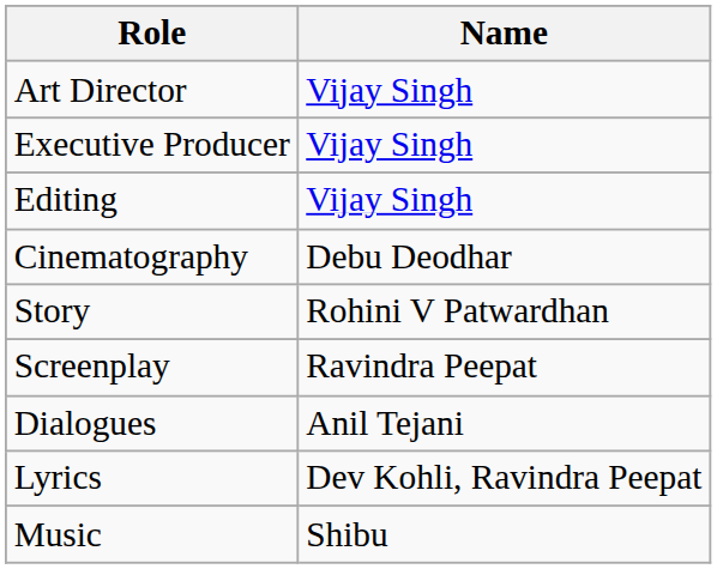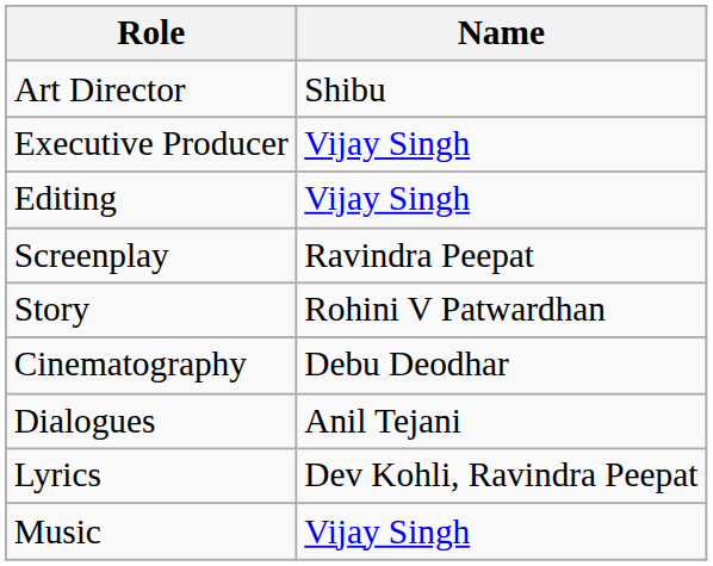 <table class="wikitable">
 <tr>
 <th>Role</th>
 <th>Name</th>
 </tr>
 <tr>
 <td>Art Director</td>
-<td><a href='#'>Vijay Singh</a></td>
+<td>Shibu</td>
 </tr>
 <tr>
 <td>Executive Producer</td>
 <td><a href='#'>Vijay Singh</a></td>
 </tr>
 <tr>
 <td>Editing</td>
 <td><a href='#'>Vijay Singh</a></td>
 </tr>
 <tr>
-<td>Cinematography</td>
-<td>Debu Deodhar</td>
+<td>Screenplay</td>
+<td>Ravindra Peepat</td>
 </tr>
 <tr>
 <td>Story</td>
 <td>Rohini V Patwardhan</td>
 </tr>
 <tr>
-<td>Screenplay</td>
-<td>Ravindra Peepat</td>
+<td>Cinematography</td>
+<td>Debu Deodhar</td>
 </tr>
 <tr>
 <td>Dialogues</td>
 <td>Anil Tejani</td>
 </tr>
 <tr>
 <td>Lyrics</td>
 <td>Dev Kohli, Ravindra Peepat</td>
 </tr>
 <tr>
 <td>Music</td>
-<td>Shibu</td>
+<td><a href='#'>Vijay Singh</a></td>
 </tr>
 </table>
